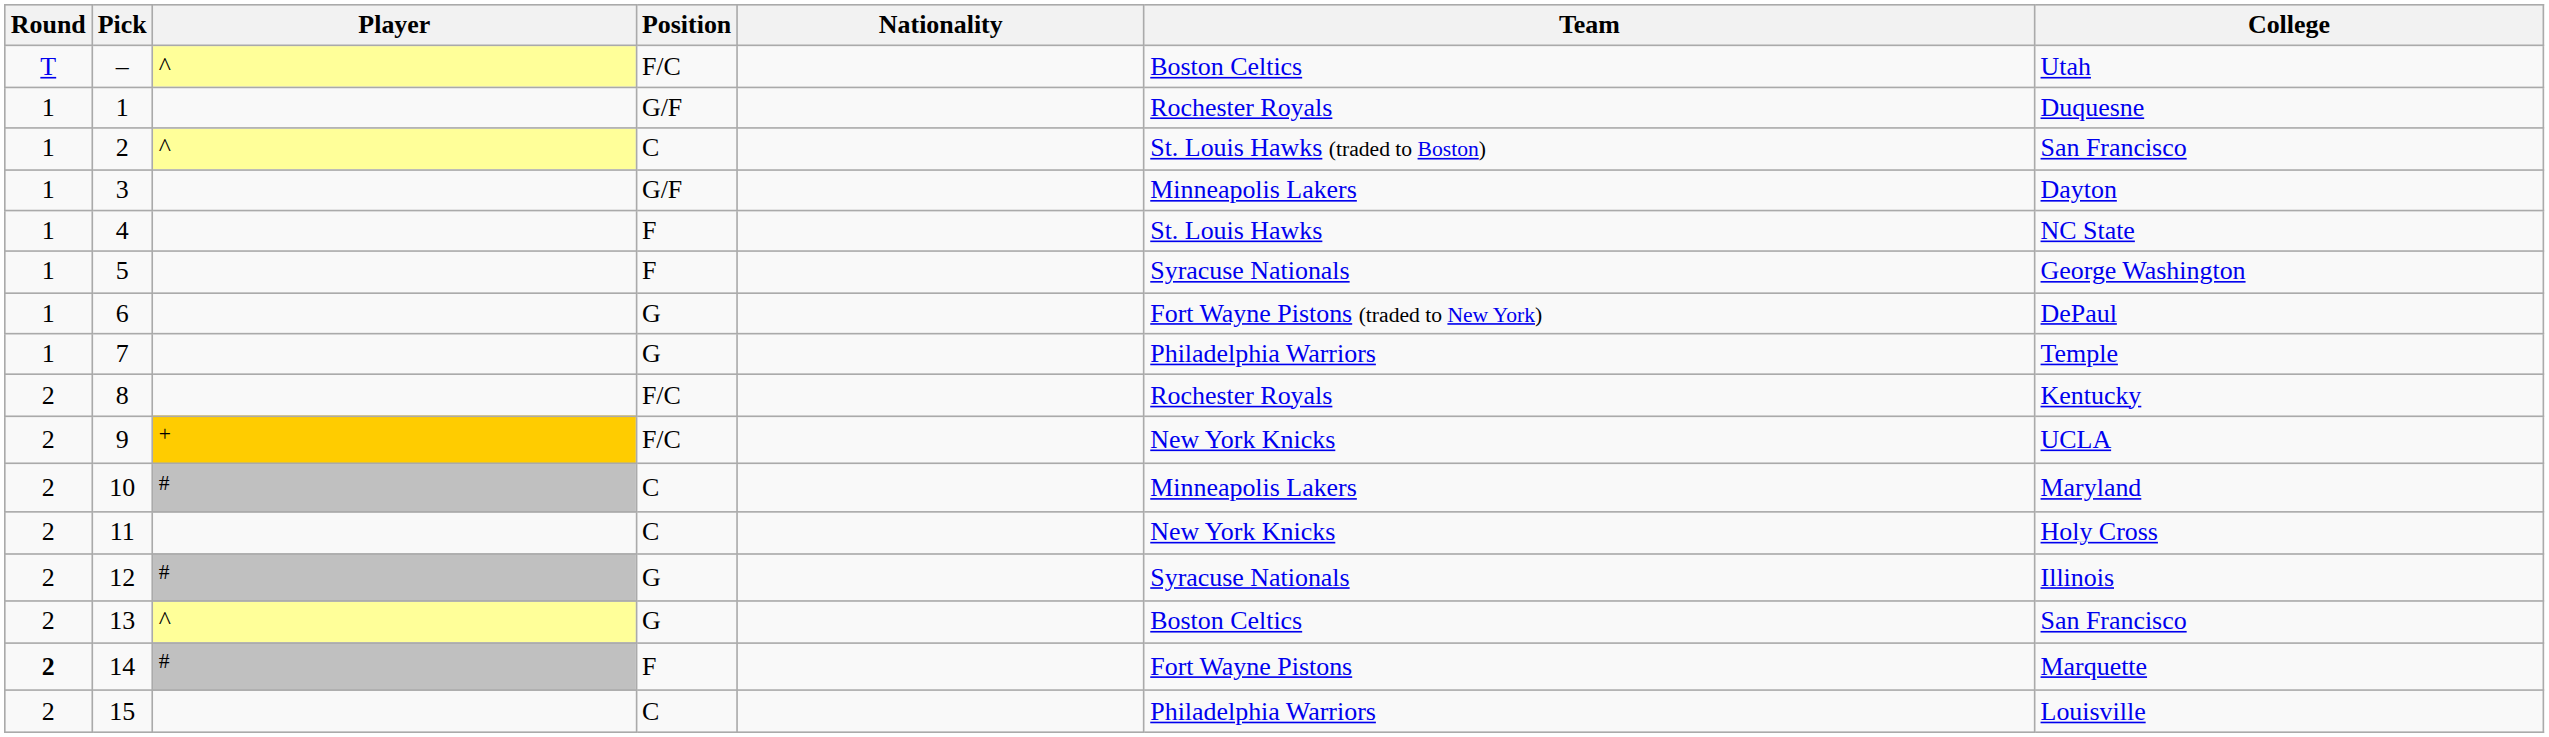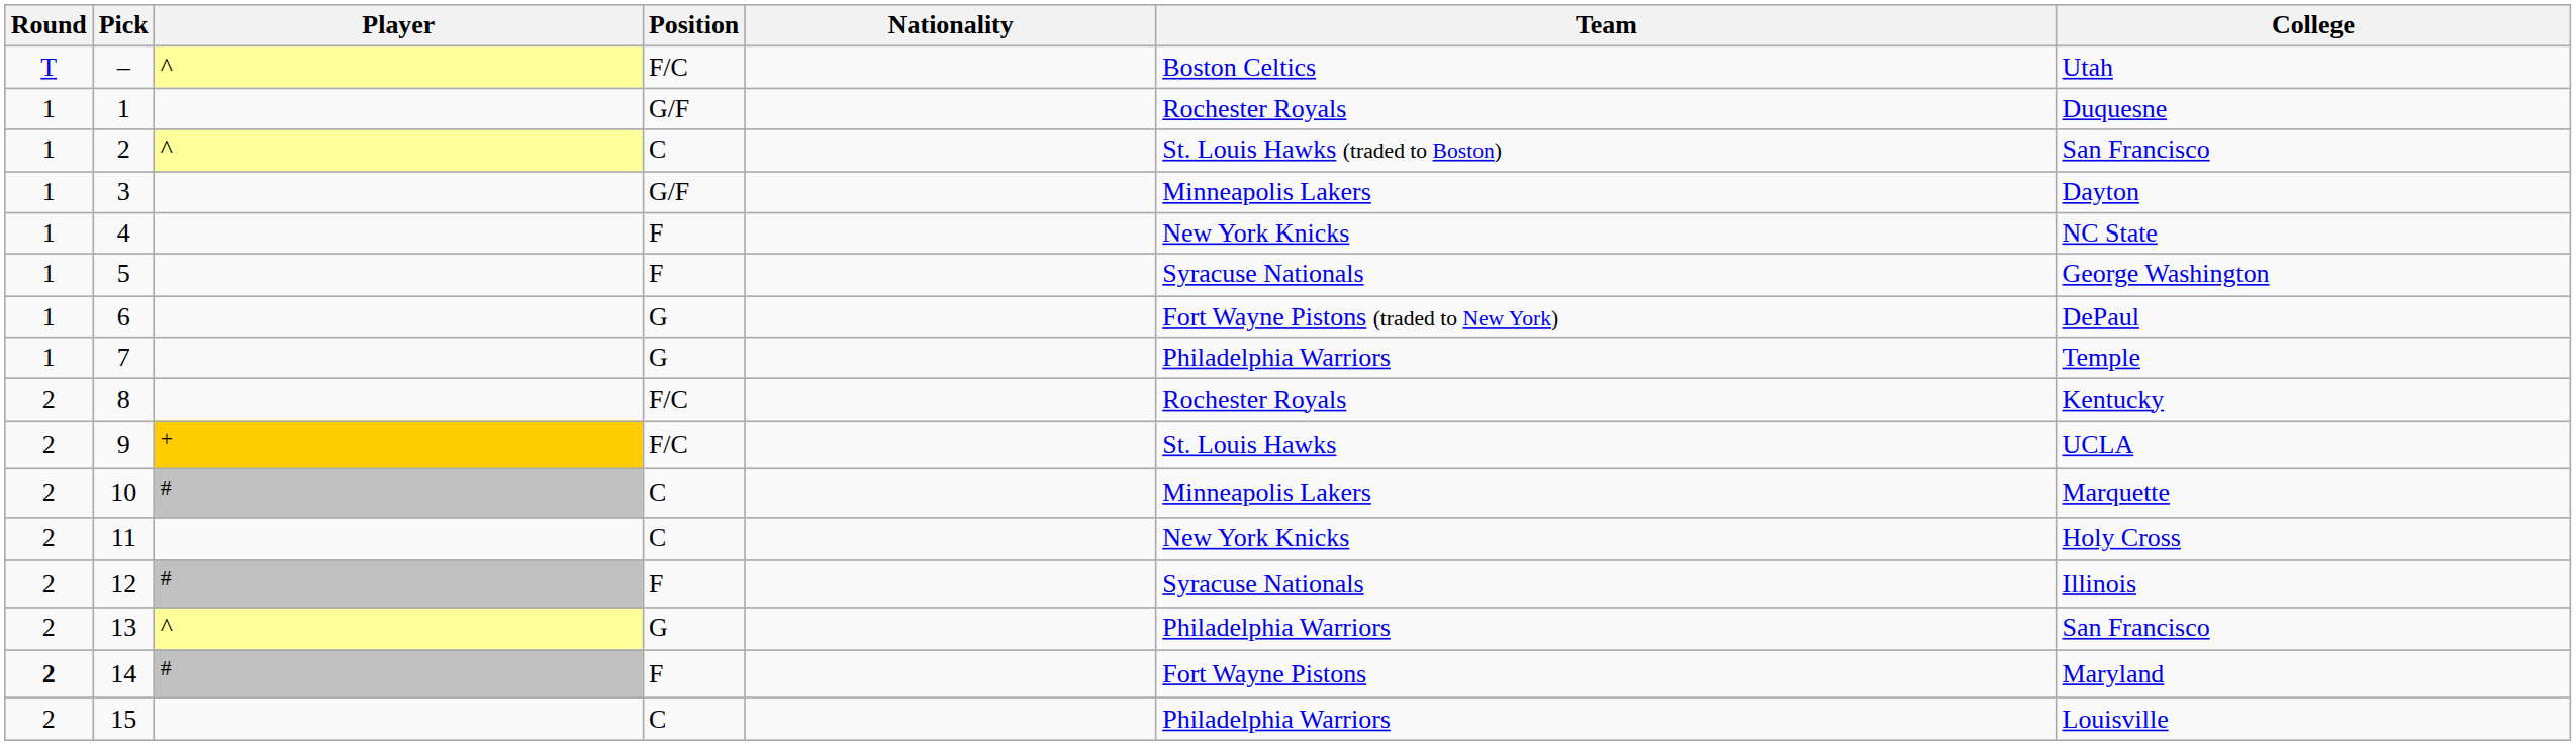 <table class="wikitable sortable">
 <tr>
 <th width="1%">Round</th>
 <th width="1%">Pick</th>
 <th width="19%">Player</th>
 <th width="1%">Position</th>
 <th width="16%">Nationality</th>
 <th width="35%">Team</th>
 <th width="20%">College</th>
 </tr>
 <tr>
 <td align=center><a href='#'>T</a></td>
 <td align=center>–</td>
 <td bgcolor="#FFFF99">^</td>
 <td>F/C</td>
 <td></td>
 <td><a href='#'>Boston Celtics</a></td>
 <td><a href='#'>Utah</a></td>
 </tr>
 <tr>
 <td align=center>1</td>
 <td align=center>1</td>
 <td></td>
 <td>G/F</td>
 <td></td>
 <td><a href='#'>Rochester Royals</a></td>
 <td><a href='#'>Duquesne</a></td>
 </tr>
 <tr>
 <td align=center>1</td>
 <td align=center>2</td>
 <td bgcolor="#FFFF99">^</td>
 <td>C</td>
 <td></td>
 <td><a href='#'>St. Louis Hawks</a> <small>(traded to <a href='#'>Boston</a>)</small></td>
 <td><a href='#'>San Francisco</a></td>
 </tr>
 <tr>
 <td align=center>1</td>
 <td align=center>3</td>
 <td></td>
 <td>G/F</td>
 <td></td>
 <td><a href='#'>Minneapolis Lakers</a></td>
 <td><a href='#'>Dayton</a></td>
 </tr>
 <tr>
 <td align=center>1</td>
 <td align=center>4</td>
 <td></td>
 <td>F</td>
 <td></td>
-<td><a href='#'>St. Louis Hawks</a></td>
+<td><a href='#'>New York Knicks</a></td>
 <td><a href='#'>NC State</a></td>
 </tr>
 <tr>
 <td align=center>1</td>
 <td align=center>5</td>
 <td></td>
 <td>F</td>
 <td></td>
 <td><a href='#'>Syracuse Nationals</a></td>
 <td><a href='#'>George Washington</a></td>
 </tr>
 <tr>
 <td align=center>1</td>
 <td align=center>6</td>
 <td></td>
 <td>G</td>
 <td></td>
 <td><a href='#'>Fort Wayne Pistons</a> <small>(traded to <a href='#'>New York</a>)</small></td>
 <td><a href='#'>DePaul</a></td>
 </tr>
 <tr>
 <td align=center>1</td>
 <td align=center>7</td>
 <td></td>
 <td>G</td>
 <td></td>
 <td><a href='#'>Philadelphia Warriors</a></td>
 <td><a href='#'>Temple</a></td>
 </tr>
 <tr>
 <td align=center>2</td>
 <td align=center>8</td>
 <td></td>
 <td>F/C</td>
 <td></td>
 <td><a href='#'>Rochester Royals</a></td>
 <td><a href='#'>Kentucky</a></td>
 </tr>
 <tr>
 <td align=center>2</td>
 <td align=center>9</td>
 <td bgcolor="#FFCC00"><sup>+</sup></td>
 <td>F/C</td>
 <td></td>
-<td><a href='#'>New York Knicks</a></td>
+<td><a href='#'>St. Louis Hawks</a></td>
 <td><a href='#'>UCLA</a></td>
 </tr>
 <tr>
 <td align=center>2</td>
 <td align=center>10</td>
 <td bgcolor="#C0C0C0"><sup>#</sup></td>
 <td>C</td>
 <td></td>
 <td><a href='#'>Minneapolis Lakers</a></td>
-<td><a href='#'>Maryland</a></td>
+<td><a href='#'>Marquette</a></td>
 </tr>
 <tr>
 <td align=center>2</td>
 <td align=center>11</td>
 <td></td>
 <td>C</td>
 <td></td>
 <td><a href='#'>New York Knicks</a></td>
 <td><a href='#'>Holy Cross</a></td>
 </tr>
 <tr>
 <td align=center>2</td>
 <td align=center>12</td>
 <td bgcolor="#C0C0C0"><sup>#</sup></td>
-<td>G</td>
+<td>F</td>
 <td></td>
 <td><a href='#'>Syracuse Nationals</a></td>
 <td><a href='#'>Illinois</a></td>
 </tr>
 <tr>
 <td align=center>2</td>
 <td align=center>13</td>
 <td bgcolor="#FFFF99">^</td>
 <td>G</td>
 <td></td>
-<td><a href='#'>Boston Celtics</a></td>
+<td><a href='#'>Philadelphia Warriors</a></td>
 <td><a href='#'>San Francisco</a></td>
 </tr>
 <tr>
 <td align=center><strong>2</strong></td>
 <td align=center>14</td>
 <td bgcolor="#C0C0C0"><sup>#</sup></td>
 <td>F</td>
 <td></td>
 <td><a href='#'>Fort Wayne Pistons</a></td>
-<td><a href='#'>Marquette</a></td>
+<td><a href='#'>Maryland</a></td>
 </tr>
 <tr>
 <td align=center>2</td>
 <td align=center>15</td>
 <td></td>
 <td>C</td>
 <td></td>
 <td><a href='#'>Philadelphia Warriors</a></td>
 <td><a href='#'>Louisville</a></td>
 </tr>
 </table>
